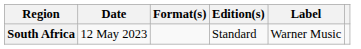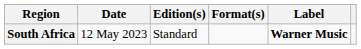 <table class="wikitable plainrowheaders">
 <tr>
 <th scope="col">Region</th>
 <th scope="col">Date</th>
+<th scope="col">Edition(s)</th>
 <th scope="col">Format(s)</th>
-<th scope="col">Edition(s)</th>
 <th scope="col">Label</th>
 <th scope="col"></th>
 </tr>
 <tr>
 <th scope="row">South Africa</th>
 <td>12 May 2023</td>
+<td>Standard</td>
 <td></td>
-<td>Standard</td>
-<td>Warner Music</td>
+<td><strong>Warner Music</strong></td>
 <td></td>
 </tr>
 </table>
